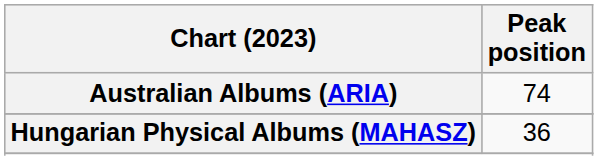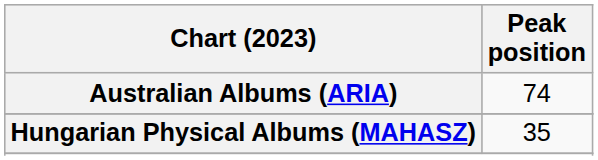 <table class="wikitable sortable plainrowheaders" style="text-align:center">
 <tr>
 <th scope="col">Chart (2023)</th>
 <th scope="col">Peak<br>position</th>
 </tr>
 <tr>
 <th scope="row">Australian Albums (<a href='#'>ARIA</a>)</th>
 <td>74</td>
 </tr>
 <tr>
 </tr>
 <tr>
 </tr>
 <tr>
 </tr>
 <tr>
 </tr>
 <tr>
 </tr>
 <tr>
 </tr>
 <tr>
 </tr>
 <tr>
 </tr>
 <tr>
 <th scope="row">Hungarian Physical Albums (<a href='#'>MAHASZ</a>)</th>
-<td>36</td>
+<td>35</td>
 </tr>
 <tr>
 </tr>
 <tr>
 </tr>
 <tr>
 </tr>
 <tr>
 </tr>
 <tr>
 </tr>
 <tr>
 </tr>
 </table>
